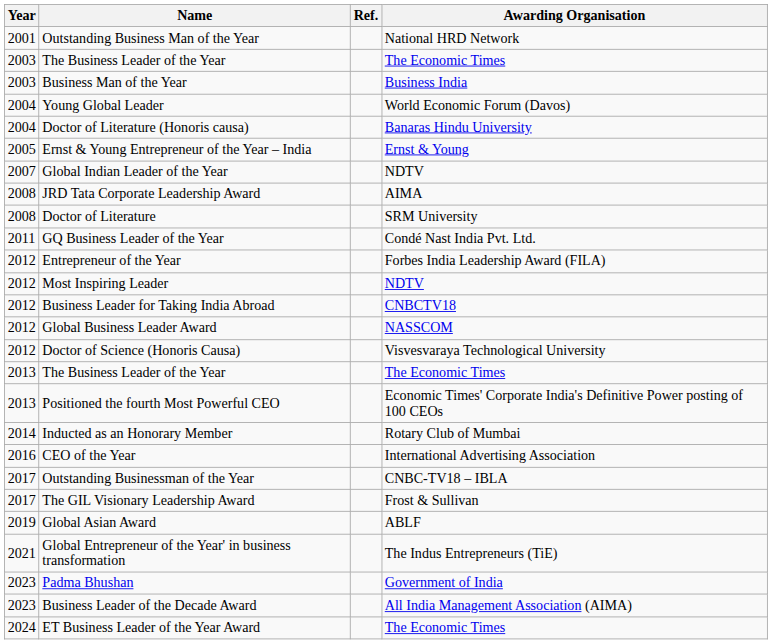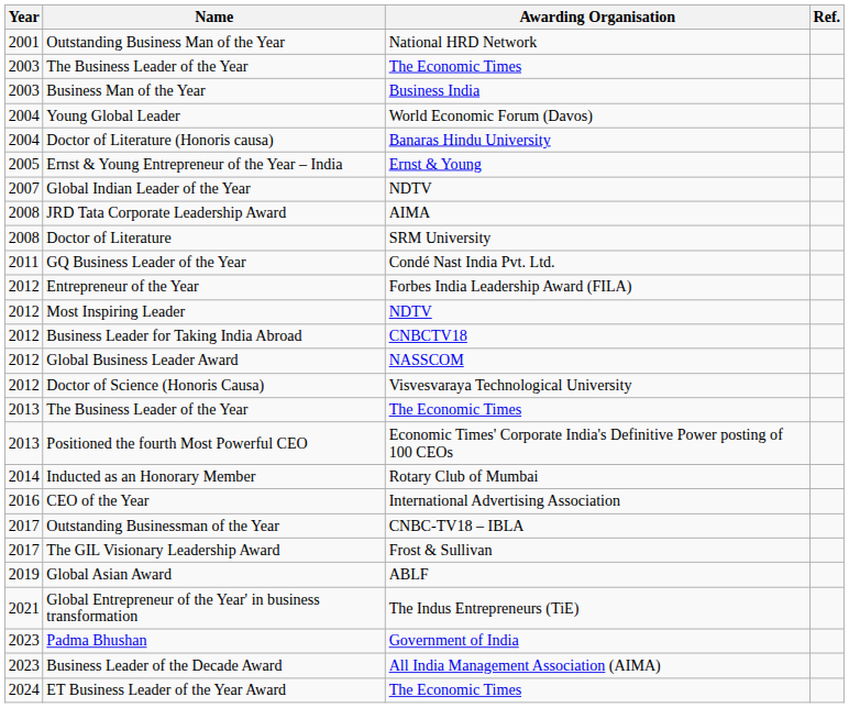 <table class="wikitable">
 <tr>
 <th>Year</th>
 <th>Name</th>
+<th>Awarding Organisation</th>
 <th>Ref.</th>
-<th>Awarding Organisation</th>
 </tr>
 <tr>
 <td>2001</td>
 <td>Outstanding Business Man of the Year</td>
+<td>National HRD Network</td>
 <td></td>
-<td>National HRD Network</td>
 </tr>
 <tr>
 <td>2003</td>
 <td>The Business Leader of the Year</td>
+<td><a href='#'>The Economic Times</a></td>
 <td></td>
-<td><a href='#'>The Economic Times</a></td>
 </tr>
 <tr>
 <td>2003</td>
 <td>Business Man of the Year</td>
+<td><a href='#'>Business India</a></td>
 <td></td>
-<td><a href='#'>Business India</a></td>
 </tr>
 <tr>
 <td>2004</td>
 <td>Young Global Leader</td>
+<td>World Economic Forum (Davos)</td>
 <td></td>
-<td>World Economic Forum (Davos)</td>
 </tr>
 <tr>
 <td>2004</td>
 <td>Doctor of Literature (Honoris causa)</td>
+<td><a href='#'>Banaras Hindu University</a></td>
 <td></td>
-<td><a href='#'>Banaras Hindu University</a></td>
 </tr>
 <tr>
 <td>2005</td>
 <td>Ernst & Young Entrepreneur of the Year – India</td>
+<td><a href='#'>Ernst & Young</a></td>
 <td></td>
-<td><a href='#'>Ernst & Young</a></td>
 </tr>
 <tr>
 <td>2007</td>
 <td>Global Indian Leader of the Year</td>
+<td>NDTV</td>
 <td></td>
-<td>NDTV</td>
 </tr>
 <tr>
 <td>2008</td>
 <td>JRD Tata Corporate Leadership Award</td>
+<td>AIMA</td>
 <td></td>
-<td>AIMA</td>
 </tr>
 <tr>
 <td>2008</td>
 <td>Doctor of Literature</td>
+<td>SRM University</td>
 <td></td>
-<td>SRM University</td>
 </tr>
 <tr>
 <td>2011</td>
 <td>GQ Business Leader of the Year</td>
+<td>Condé Nast India Pvt. Ltd.</td>
 <td></td>
-<td>Condé Nast India Pvt. Ltd.</td>
 </tr>
 <tr>
 <td>2012</td>
 <td>Entrepreneur of the Year</td>
+<td>Forbes India Leadership Award (FILA)</td>
 <td></td>
-<td>Forbes India Leadership Award (FILA)</td>
 </tr>
 <tr>
 <td>2012</td>
 <td>Most Inspiring Leader</td>
+<td><a href='#'>NDTV</a></td>
 <td></td>
-<td><a href='#'>NDTV</a></td>
 </tr>
 <tr>
 <td>2012</td>
 <td>Business Leader for Taking India Abroad</td>
+<td><a href='#'>CNBCTV18</a></td>
 <td></td>
-<td><a href='#'>CNBCTV18</a></td>
 </tr>
 <tr>
 <td>2012</td>
 <td>Global Business Leader Award</td>
+<td><a href='#'>NASSCOM</a></td>
 <td></td>
-<td><a href='#'>NASSCOM</a></td>
 </tr>
 <tr>
 <td>2012</td>
 <td>Doctor of Science (Honoris Causa)</td>
+<td>Visvesvaraya Technological University</td>
 <td></td>
-<td>Visvesvaraya Technological University</td>
 </tr>
 <tr>
 <td>2013</td>
 <td>The Business Leader of the Year</td>
+<td><a href='#'>The Economic Times</a></td>
 <td></td>
-<td><a href='#'>The Economic Times</a></td>
 </tr>
 <tr>
 <td>2013</td>
 <td>Positioned the fourth Most Powerful CEO</td>
+<td>Economic Times' Corporate India's Definitive Power posting of 100 CEOs</td>
 <td></td>
-<td>Economic Times' Corporate India's Definitive Power posting of 100 CEOs</td>
 </tr>
 <tr>
 <td>2014</td>
 <td>Inducted as an Honorary Member</td>
+<td>Rotary Club of Mumbai</td>
 <td></td>
-<td>Rotary Club of Mumbai</td>
 </tr>
 <tr>
 <td>2016</td>
 <td>CEO of the Year</td>
+<td>International Advertising Association</td>
 <td></td>
-<td>International Advertising Association</td>
 </tr>
 <tr>
 <td>2017</td>
 <td>Outstanding Businessman of the Year</td>
+<td>CNBC-TV18 – IBLA</td>
 <td></td>
-<td>CNBC-TV18 – IBLA</td>
 </tr>
 <tr>
 <td>2017</td>
 <td>The GIL Visionary Leadership Award</td>
+<td>Frost & Sullivan</td>
 <td></td>
-<td>Frost & Sullivan</td>
 </tr>
 <tr>
 <td>2019</td>
 <td>Global Asian Award</td>
+<td>ABLF</td>
 <td></td>
-<td>ABLF</td>
 </tr>
 <tr>
 <td>2021</td>
 <td>Global Entrepreneur of the Year' in business transformation</td>
+<td>The Indus Entrepreneurs (TiE)</td>
 <td></td>
-<td>The Indus Entrepreneurs (TiE)</td>
 </tr>
 <tr>
 <td>2023</td>
 <td><a href='#'>Padma Bhushan</a></td>
+<td><a href='#'>Government of India</a></td>
 <td></td>
-<td><a href='#'>Government of India</a></td>
 </tr>
 <tr>
 <td>2023</td>
 <td>Business Leader of the Decade Award</td>
+<td><a href='#'>All India Management Association</a> (AIMA)</td>
 <td></td>
-<td><a href='#'>All India Management Association</a> (AIMA)</td>
 </tr>
 <tr>
 <td>2024</td>
 <td>ET Business Leader of the Year Award</td>
+<td><a href='#'>The Economic Times</a></td>
 <td></td>
-<td><a href='#'>The Economic Times</a></td>
 </tr>
 </table>
